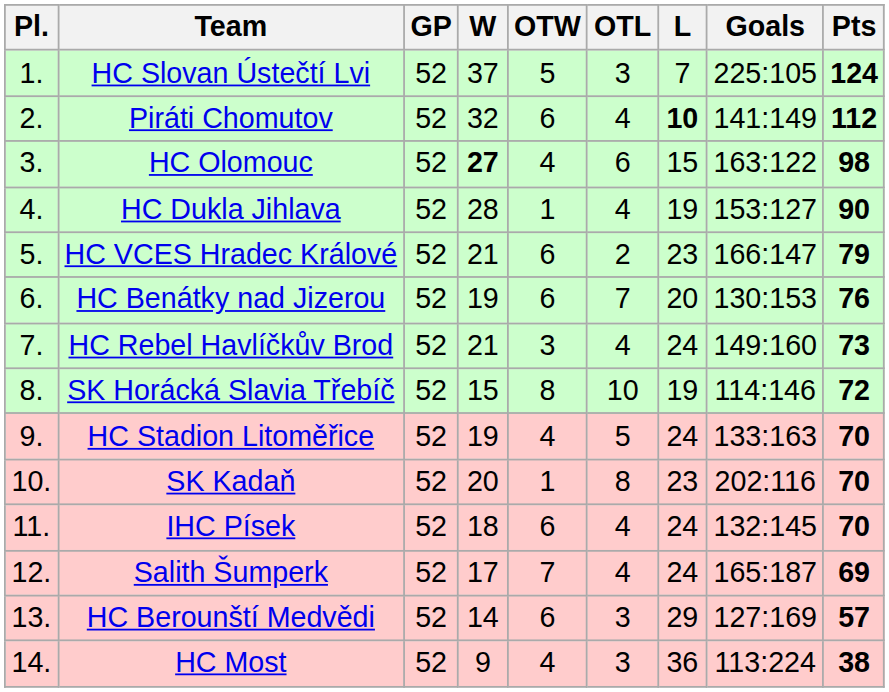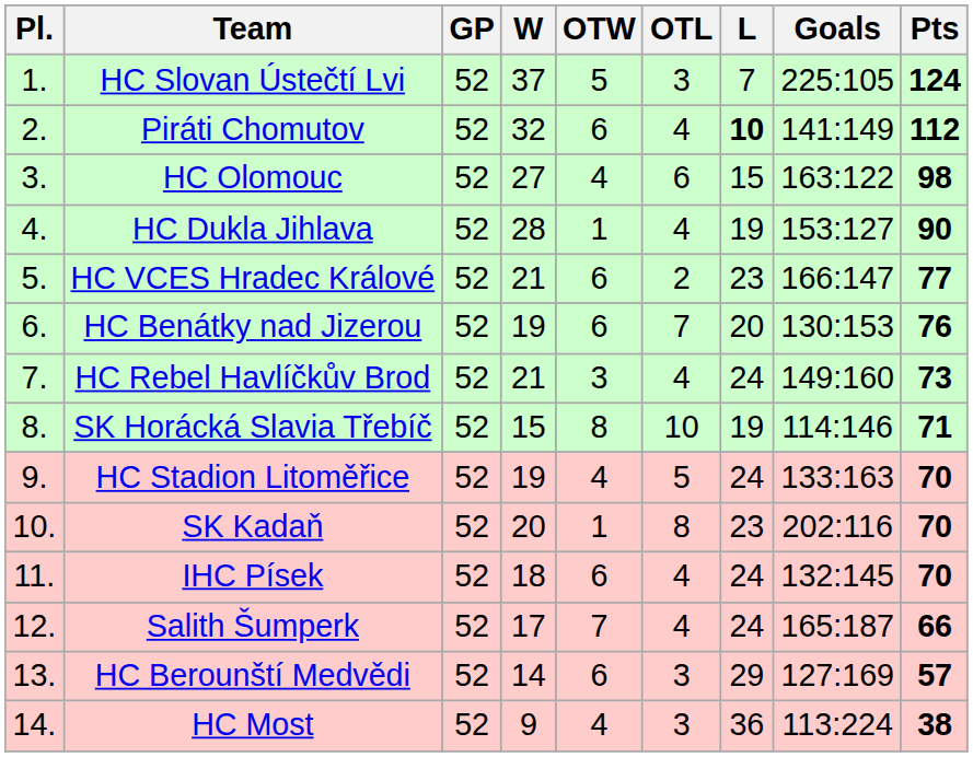 <table class="wikitable">
 <tr align="center" bgcolor="#efefef">
 <th width="20">Pl.</th>
 <th>Team</th>
 <th>GP</th>
 <th width="20">W</th>
 <th width="20">OTW</th>
 <th width="20">OTL</th>
 <th width="20">L</th>
 <th width="40">Goals</th>
 <th width="20">Pts</th>
 </tr>
 <tr align="center" bgcolor="#ccffcc">
 <td>1.</td>
 <td><a href='#'>HC Slovan Ústečtí Lvi</a></td>
 <td>52</td>
 <td>37</td>
 <td>5</td>
 <td>3</td>
 <td>7</td>
 <td>225:105</td>
 <td><strong>124</strong></td>
 </tr>
 <tr align="center" bgcolor="#ccffcc">
 <td>2.</td>
 <td><a href='#'>Piráti Chomutov</a></td>
 <td>52</td>
 <td>32</td>
 <td>6</td>
 <td>4</td>
 <td><strong>10</strong></td>
 <td>141:149</td>
 <td><strong>112</strong></td>
 </tr>
 <tr align="center" bgcolor="#ccffcc">
 <td>3.</td>
 <td><a href='#'>HC Olomouc</a></td>
 <td>52</td>
-<td><strong>27</strong></td>
+<td>27</td>
 <td>4</td>
 <td>6</td>
 <td>15</td>
 <td>163:122</td>
 <td><strong>98</strong></td>
 </tr>
 <tr align="center" bgcolor="#ccffcc">
 <td>4.</td>
 <td><a href='#'>HC Dukla Jihlava</a></td>
 <td>52</td>
 <td>28</td>
 <td>1</td>
 <td>4</td>
 <td>19</td>
 <td>153:127</td>
 <td><strong>90</strong></td>
 </tr>
 <tr align="center" bgcolor="#ccffcc">
 <td>5.</td>
 <td><a href='#'>HC VCES Hradec Králové</a></td>
 <td>52</td>
 <td>21</td>
 <td>6</td>
 <td>2</td>
 <td>23</td>
 <td>166:147</td>
-<td><strong>79</strong></td>
+<td><strong>77</strong></td>
 </tr>
 <tr align="center" bgcolor="#ccffcc">
 <td>6.</td>
 <td><a href='#'>HC Benátky nad Jizerou</a></td>
 <td>52</td>
 <td>19</td>
 <td>6</td>
 <td>7</td>
 <td>20</td>
 <td>130:153</td>
 <td><strong>76</strong></td>
 </tr>
 <tr align="center" bgcolor="#ccffcc">
 <td>7.</td>
 <td><a href='#'>HC Rebel Havlíčkův Brod</a></td>
 <td>52</td>
 <td>21</td>
 <td>3</td>
 <td>4</td>
 <td>24</td>
 <td>149:160</td>
 <td><strong>73</strong></td>
 </tr>
 <tr align="center" bgcolor="#ccffcc">
 <td>8.</td>
 <td><a href='#'>SK Horácká Slavia Třebíč</a></td>
 <td>52</td>
 <td>15</td>
 <td>8</td>
 <td>10</td>
 <td>19</td>
 <td>114:146</td>
-<td><strong>72</strong></td>
+<td><strong>71</strong></td>
 </tr>
 <tr align="center" bgcolor="#ffcccc">
 <td>9.</td>
 <td><a href='#'>HC Stadion Litoměřice</a></td>
 <td>52</td>
 <td>19</td>
 <td>4</td>
 <td>5</td>
 <td>24</td>
 <td>133:163</td>
 <td><strong>70</strong></td>
 </tr>
 <tr align="center" bgcolor="#ffcccc">
 <td>10.</td>
 <td><a href='#'>SK Kadaň</a></td>
 <td>52</td>
 <td>20</td>
 <td>1</td>
 <td>8</td>
 <td>23</td>
 <td>202:116</td>
 <td><strong>70</strong></td>
 </tr>
 <tr align="center" bgcolor="#ffcccc">
 <td>11.</td>
 <td><a href='#'>IHC Písek</a></td>
 <td>52</td>
 <td>18</td>
 <td>6</td>
 <td>4</td>
 <td>24</td>
 <td>132:145</td>
 <td><strong>70</strong></td>
 </tr>
 <tr align="center" bgcolor="#ffcccc">
 <td>12.</td>
 <td><a href='#'>Salith Šumperk</a></td>
 <td>52</td>
 <td>17</td>
 <td>7</td>
 <td>4</td>
 <td>24</td>
 <td>165:187</td>
-<td><strong>69</strong></td>
+<td><strong>66</strong></td>
 </tr>
 <tr align="center" bgcolor="#ffcccc">
 <td>13.</td>
 <td><a href='#'>HC Berounští Medvědi</a></td>
 <td>52</td>
 <td>14</td>
 <td>6</td>
 <td>3</td>
 <td>29</td>
 <td>127:169</td>
 <td><strong>57</strong></td>
 </tr>
 <tr align="center" bgcolor="#ffcccc">
 <td>14.</td>
 <td><a href='#'>HC Most</a></td>
 <td>52</td>
 <td>9</td>
 <td>4</td>
 <td>3</td>
 <td>36</td>
 <td>113:224</td>
 <td><strong>38</strong></td>
 </tr>
 </table>
